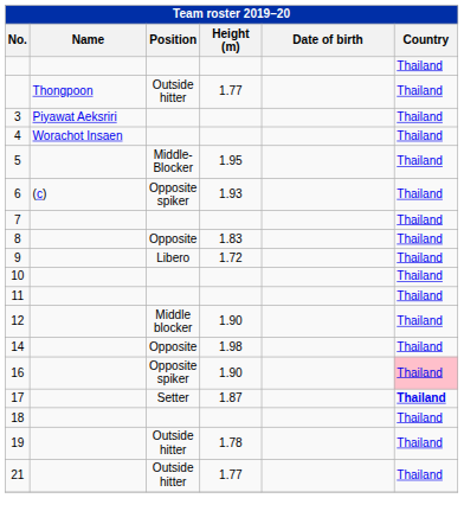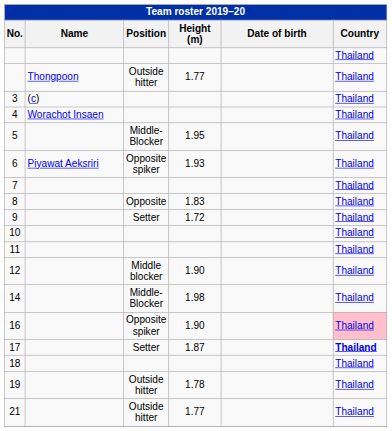 <table class="wikitable sortable" style="font-size:100%; text-align:center;">
 <tr>
 <th colspan="6" style="background:#002FA7; color:#FFFFFF;">Team roster 2019–20</th>
 </tr>
 <tr>
 <th>No.</th>
 <th style="width:10em">Name</th>
 <th>Position</th>
 <th style="width:5em">Height (m)</th>
 <th style="width:12em">Date of birth</th>
 <th style="width:5em">Country</th>
 </tr>
 <tr>
 <td></td>
 <td align="left"></td>
 <td></td>
 <td></td>
 <td align="right"></td>
 <td align="left"> <a href='#'>Thailand</a></td>
 </tr>
 <tr>
 <td></td>
 <td align="left"><a href='#'>Thongpoon</a></td>
 <td>Outside hitter</td>
 <td>1.77</td>
 <td align="right"></td>
 <td align="left"> <a href='#'>Thailand</a></td>
 </tr>
 <tr>
 <td>3</td>
-<td align="left"><a href='#'>Piyawat Aeksriri</a></td>
+<td align="left"> (<a href='#'>c</a>)</td>
 <td></td>
 <td></td>
 <td align="right"></td>
 <td align="left"> <a href='#'>Thailand</a></td>
 </tr>
 <tr>
 <td>4</td>
 <td align="left"><a href='#'>Worachot Insaen</a></td>
 <td></td>
 <td></td>
 <td align="right"></td>
 <td align="left"> <a href='#'>Thailand</a></td>
 </tr>
 <tr>
 <td>5</td>
 <td align="left"></td>
 <td>Middle-Blocker</td>
 <td>1.95</td>
 <td align="right"></td>
 <td align="left"> <a href='#'>Thailand</a></td>
 </tr>
 <tr>
 <td>6</td>
-<td align="left"> (<a href='#'>c</a>)</td>
+<td align="left"><a href='#'>Piyawat Aeksriri</a></td>
 <td>Opposite spiker</td>
 <td>1.93</td>
 <td align="right"></td>
 <td align="left"> <a href='#'>Thailand</a></td>
 </tr>
 <tr>
 <td>7</td>
 <td align="left"></td>
 <td></td>
 <td></td>
 <td align="right"></td>
 <td align="left"> <a href='#'>Thailand</a></td>
 </tr>
 <tr>
 <td>8</td>
 <td align="left"></td>
 <td>Opposite</td>
 <td>1.83</td>
 <td align="right"></td>
 <td align="left"> <a href='#'>Thailand</a></td>
 </tr>
 <tr>
 <td>9</td>
 <td align="left"></td>
-<td>Libero</td>
+<td>Setter</td>
 <td>1.72</td>
 <td align="right"></td>
 <td align="left"> <a href='#'>Thailand</a></td>
 </tr>
 <tr>
 <td>10</td>
 <td align="left"></td>
 <td></td>
 <td></td>
 <td align="right"></td>
 <td align="left"> <a href='#'>Thailand</a></td>
 </tr>
 <tr>
 <td>11</td>
 <td align="left"></td>
 <td></td>
 <td></td>
 <td align="right"></td>
 <td align="left"> <a href='#'>Thailand</a></td>
 </tr>
 <tr>
 <td>12</td>
 <td align="left"></td>
 <td>Middle blocker</td>
 <td>1.90</td>
 <td align="right"></td>
 <td align="left"> <a href='#'>Thailand</a></td>
 </tr>
 <tr>
 <td>14</td>
 <td align="left"></td>
-<td>Opposite</td>
+<td>Middle-Blocker</td>
 <td>1.98</td>
 <td align="right"></td>
 <td align="left"> <a href='#'>Thailand</a></td>
 </tr>
 <tr>
 <td>16</td>
 <td align="left"></td>
 <td>Opposite spiker</td>
 <td>1.90</td>
 <td align="right"></td>
 <td align="left" style="background: pink;"> <a href='#'>Thailand</a></td>
 </tr>
 <tr>
 <td>17</td>
 <td align="left"></td>
 <td>Setter</td>
 <td>1.87</td>
 <td align="right"></td>
 <td align="left"><strong> <a href='#'>Thailand</a></strong></td>
 </tr>
 <tr>
 <td>18</td>
 <td align="left"></td>
 <td></td>
 <td></td>
 <td align="right"></td>
 <td align="left"> <a href='#'>Thailand</a></td>
 </tr>
 <tr>
 <td>19</td>
 <td align="left"></td>
 <td>Outside hitter</td>
 <td>1.78</td>
 <td align="right"></td>
 <td align="left"> <a href='#'>Thailand</a></td>
 </tr>
 <tr>
 <td>21</td>
 <td align="left"></td>
 <td>Outside hitter</td>
 <td>1.77</td>
 <td align="right"></td>
 <td align="left"> <a href='#'>Thailand</a></td>
 </tr>
 <tr>
 </tr>
 </table>
